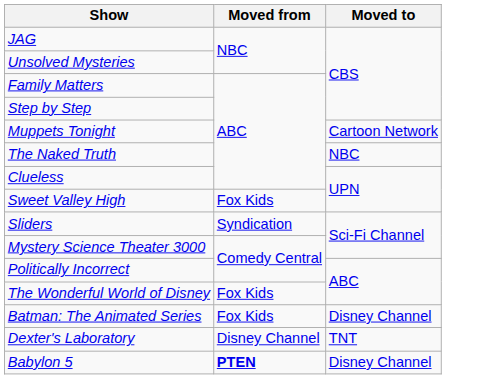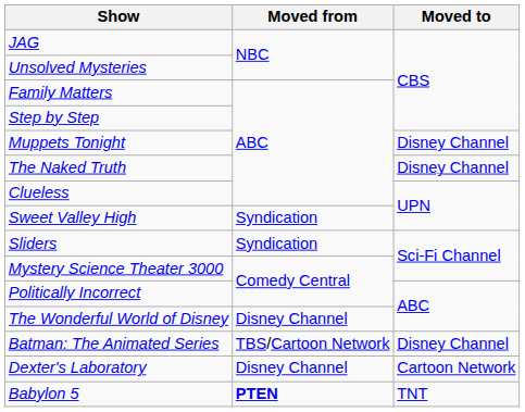 <table class="wikitable sortable">
 <tr>
 <th>Show</th>
 <th>Moved from</th>
 <th>Moved to</th>
 </tr>
 <tr>
 <td><em><a href='#'>JAG</a></em></td>
 <td rowspan="2"><a href='#'>NBC</a></td>
 <td rowspan="4"><a href='#'>CBS</a></td>
 </tr>
 <tr>
 <td><em><a href='#'>Unsolved Mysteries</a></em></td>
 </tr>
 <tr>
 <td><em><a href='#'>Family Matters</a></em></td>
 <td rowspan="5"><a href='#'>ABC</a></td>
 </tr>
 <tr>
 <td><em><a href='#'>Step by Step</a></em></td>
 </tr>
 <tr>
 <td><em><a href='#'>Muppets Tonight</a></em></td>
-<td><a href='#'>Cartoon Network</a></td>
+<td><a href='#'>Disney Channel</a></td>
 </tr>
 <tr>
 <td><em><a href='#'>The Naked Truth</a></em></td>
-<td><a href='#'>NBC</a></td>
+<td><a href='#'>Disney Channel</a></td>
 </tr>
 <tr>
 <td><em><a href='#'>Clueless</a></em></td>
 <td rowspan="2"><a href='#'>UPN</a></td>
 </tr>
 <tr>
 <td><em><a href='#'>Sweet Valley High</a></em></td>
-<td><a href='#'>Fox Kids</a></td>
+<td><a href='#'>Syndication</a></td>
 </tr>
 <tr>
 <td><em><a href='#'>Sliders</a></em></td>
 <td><a href='#'>Syndication</a></td>
 <td rowspan="2"><a href='#'>Sci-Fi Channel</a></td>
 </tr>
 <tr>
 <td><em><a href='#'>Mystery Science Theater 3000</a></em></td>
 <td rowspan="2"><a href='#'>Comedy Central</a></td>
 </tr>
 <tr>
 <td><em><a href='#'>Politically Incorrect</a></em></td>
 <td rowspan="2"><a href='#'>ABC</a></td>
 </tr>
 <tr>
 <td><em><a href='#'>The Wonderful World of Disney</a></em></td>
-<td><a href='#'>Fox Kids</a></td>
+<td><a href='#'>Disney Channel</a></td>
 </tr>
 <tr>
 <td><em><a href='#'>Batman: The Animated Series</a></em></td>
-<td><a href='#'>Fox Kids</a></td>
+<td><a href='#'>TBS</a>/<a href='#'>Cartoon Network</a></td>
 <td><a href='#'>Disney Channel</a></td>
 </tr>
 <tr>
 <td><em><a href='#'>Dexter's Laboratory</a></em></td>
 <td><a href='#'>Disney Channel</a></td>
-<td><a href='#'>TNT</a></td>
+<td><a href='#'>Cartoon Network</a></td>
 </tr>
 <tr>
 <td><em><a href='#'>Babylon 5</a></em></td>
 <td><strong><a href='#'>PTEN</a></strong></td>
-<td><a href='#'>Disney Channel</a></td>
+<td><a href='#'>TNT</a></td>
 </tr>
 </table>
